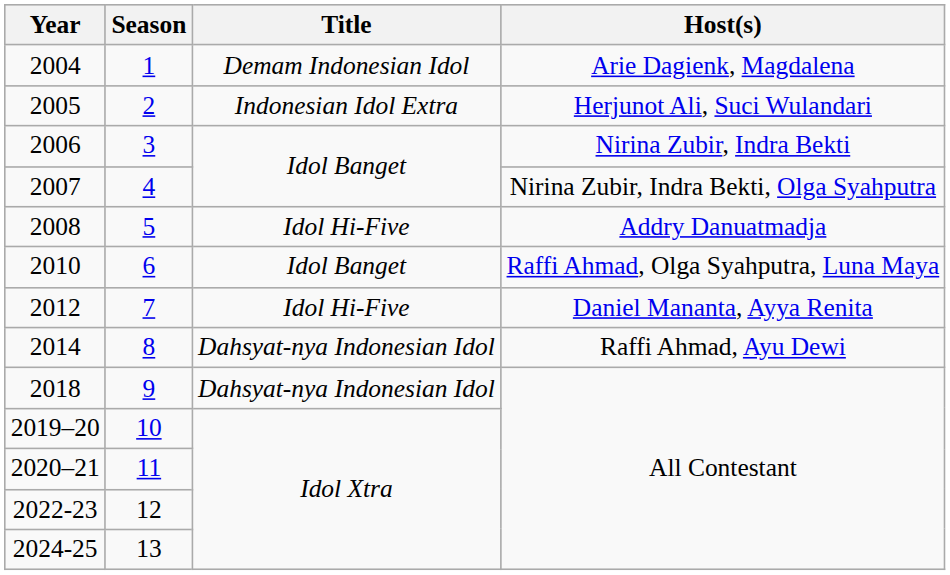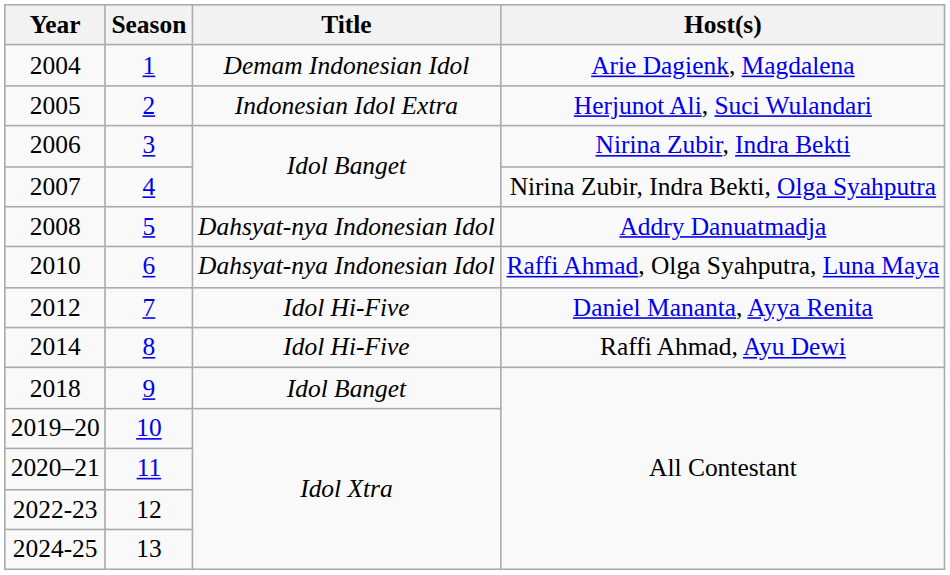 <table class="wikitable" style="text-align:center;">
 <tr>
 <th>Year</th>
 <th>Season</th>
 <th>Title</th>
 <th>Host(s)</th>
 </tr>
 <tr>
 <td>2004</td>
 <td><a href='#'>1</a></td>
 <td><em>Demam Indonesian Idol</em></td>
 <td><a href='#'>Arie Dagienk</a>, <a href='#'>Magdalena</a></td>
 </tr>
 <tr>
 <td>2005</td>
 <td><a href='#'>2</a></td>
 <td><em>Indonesian Idol Extra</em></td>
 <td><a href='#'>Herjunot Ali</a>, <a href='#'>Suci Wulandari</a></td>
 </tr>
 <tr>
 <td>2006</td>
 <td><a href='#'>3</a></td>
 <td rowspan=2><em>Idol Banget</em></td>
 <td><a href='#'>Nirina Zubir</a>, <a href='#'>Indra Bekti</a></td>
 </tr>
 <tr>
 <td>2007</td>
 <td><a href='#'>4</a></td>
 <td>Nirina Zubir, Indra Bekti, <a href='#'>Olga Syahputra</a></td>
 </tr>
 <tr>
 <td>2008</td>
 <td><a href='#'>5</a></td>
-<td><em>Idol Hi-Five</em></td>
+<td><em>Dahsyat-nya Indonesian Idol</em></td>
 <td><a href='#'>Addry Danuatmadja</a></td>
 </tr>
 <tr>
 <td>2010</td>
 <td><a href='#'>6</a></td>
-<td><em>Idol Banget</em></td>
+<td><em>Dahsyat-nya Indonesian Idol</em></td>
 <td><a href='#'>Raffi Ahmad</a>, Olga Syahputra, <a href='#'>Luna Maya</a></td>
 </tr>
 <tr>
 <td>2012</td>
 <td><a href='#'>7</a></td>
 <td><em>Idol Hi-Five</em></td>
 <td><a href='#'>Daniel Mananta</a>, <a href='#'>Ayya Renita</a></td>
 </tr>
 <tr>
 <td>2014</td>
 <td><a href='#'>8</a></td>
-<td><em>Dahsyat-nya Indonesian Idol</em></td>
+<td><em>Idol Hi-Five</em></td>
 <td>Raffi Ahmad, <a href='#'>Ayu Dewi</a></td>
 </tr>
 <tr>
 <td>2018</td>
 <td><a href='#'>9</a></td>
-<td><em>Dahsyat-nya Indonesian Idol</em></td>
+<td><em>Idol Banget</em></td>
 <td rowspan="5">All Contestant</td>
 </tr>
 <tr>
 <td>2019–20</td>
 <td><a href='#'>10</a></td>
 <td rowspan="4"><em>Idol Xtra</em></td>
 </tr>
 <tr>
 <td>2020–21</td>
 <td><a href='#'>11</a></td>
 </tr>
 <tr>
 <td>2022-23</td>
 <td>12</td>
 </tr>
 <tr>
 <td>2024-25</td>
 <td>13</td>
 </tr>
 </table>
